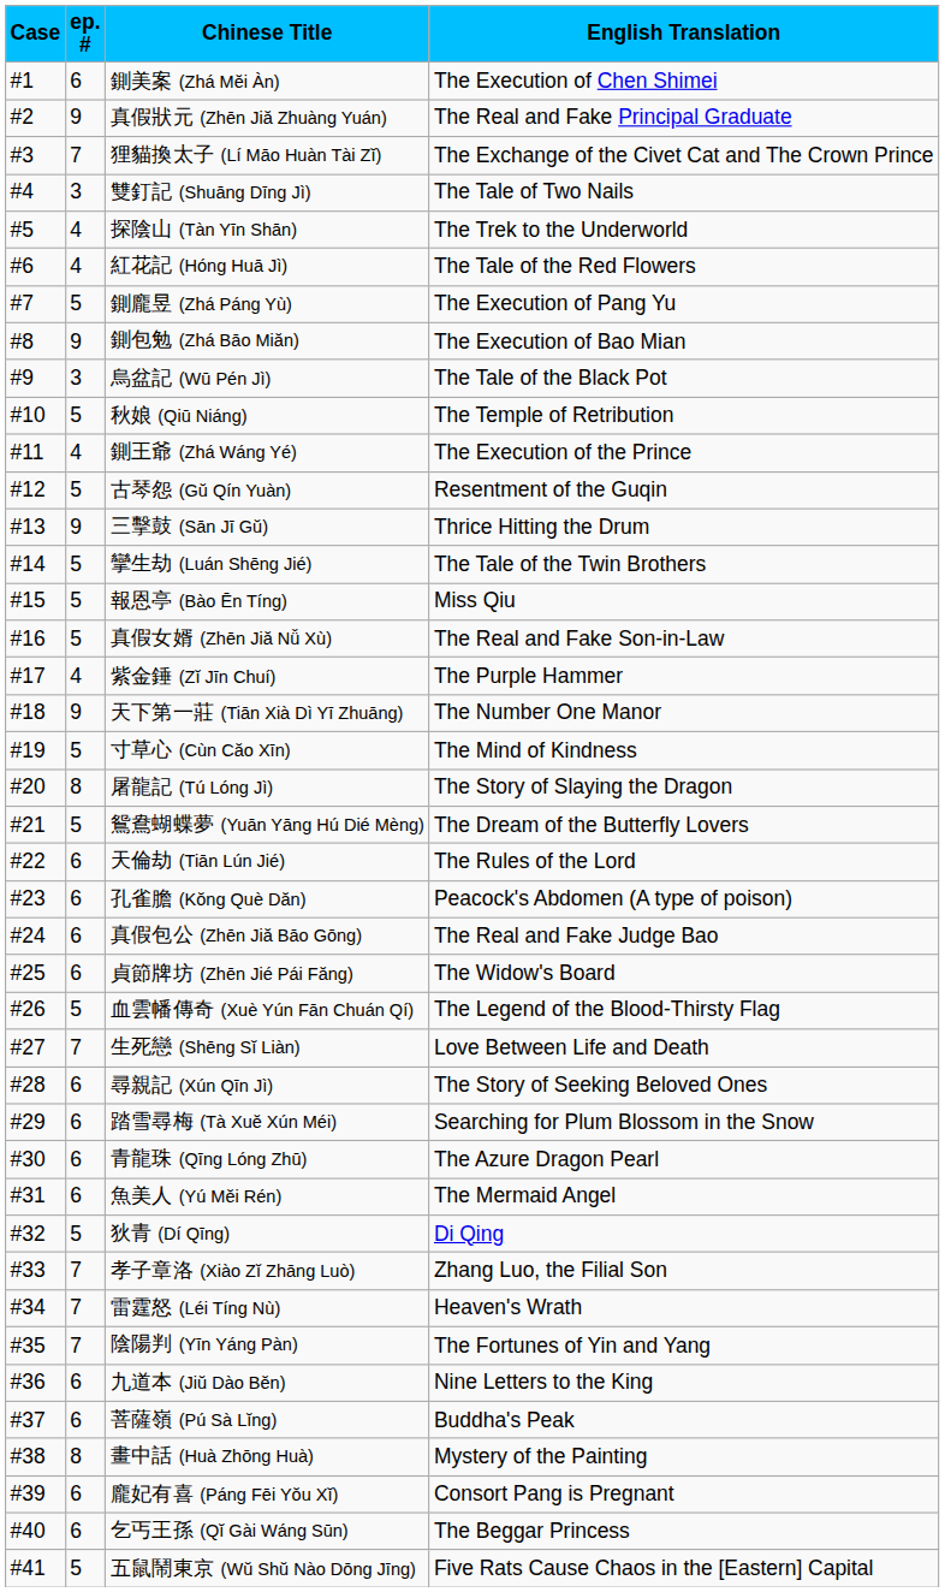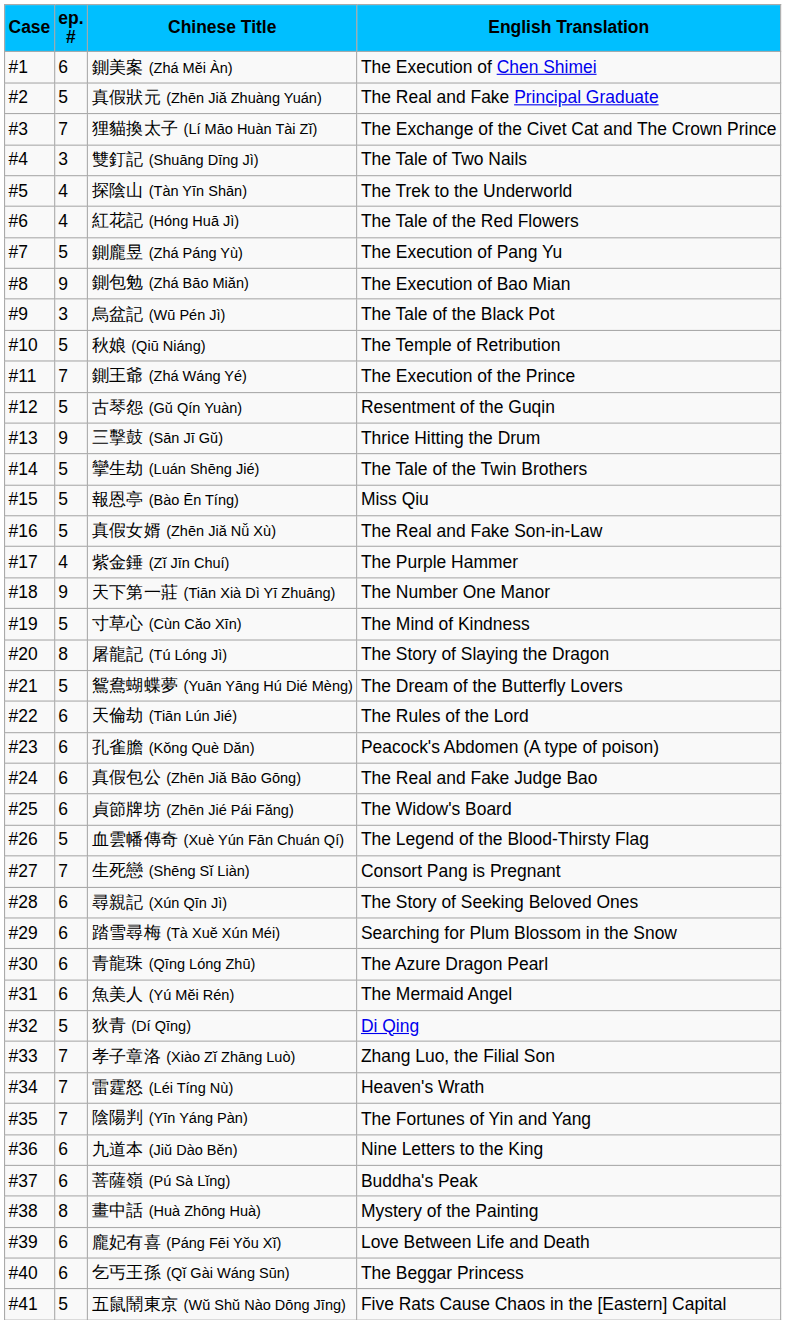 <table class="wikitable">
 <tr>
 <th style="background-color: #00BFFF" width="20">Case</th>
 <th style="background-color: #00BFFF">ep.<br>#</th>
 <th style="background-color: #00BFFF">Chinese Title</th>
 <th style="background-color: #00BFFF">English Translation</th>
 </tr>
 <tr>
 <td>#1</td>
 <td>6</td>
 <td>鍘美案 <small>(Zhá Mĕi Àn)</small></td>
 <td>The Execution of <a href='#'>Chen Shimei</a></td>
 </tr>
 <tr>
 <td>#2</td>
-<td>9</td>
+<td>5</td>
 <td>真假狀元 <small>(Zhēn Jiă Zhuàng Yuán)</small></td>
 <td>The Real and Fake <a href='#'>Principal Graduate</a></td>
 </tr>
 <tr>
 <td>#3</td>
 <td>7</td>
 <td>狸貓換太子 <small>(Lí Māo Huàn Tài Zĭ)</small></td>
 <td>The Exchange of the Civet Cat and The Crown Prince</td>
 </tr>
 <tr>
 <td>#4</td>
 <td>3</td>
 <td>雙釘記 <small>(Shuāng Dīng Jì)</small></td>
 <td>The Tale of Two Nails</td>
 </tr>
 <tr>
 <td>#5</td>
 <td>4</td>
 <td>探陰山 <small>(Tàn Yīn Shān)</small></td>
 <td>The Trek to the Underworld</td>
 </tr>
 <tr>
 <td>#6</td>
 <td>4</td>
 <td>紅花記 <small>(Hóng Huā Jì)</small></td>
 <td>The Tale of the Red Flowers</td>
 </tr>
 <tr>
 <td>#7</td>
 <td>5</td>
 <td>鍘龐昱 <small>(Zhá Páng	Yù)</small></td>
 <td>The Execution of Pang Yu</td>
 </tr>
 <tr>
 <td>#8</td>
 <td>9</td>
 <td>鍘包勉 <small>(Zhá Bāo Miăn)</small></td>
 <td>The Execution of Bao Mian</td>
 </tr>
 <tr>
 <td>#9</td>
 <td>3</td>
 <td>烏盆記 <small>(Wū Pén Jì)</small></td>
 <td>The Tale of the Black Pot</td>
 </tr>
 <tr>
 <td>#10</td>
 <td>5</td>
 <td>秋娘 <small>(Qiū Niáng)</small></td>
 <td>The Temple of Retribution</td>
 </tr>
 <tr>
 <td>#11</td>
-<td>4</td>
+<td>7</td>
 <td>鍘王爺 <small>(Zhá Wáng	Yé)</small></td>
 <td>The Execution of the Prince</td>
 </tr>
 <tr>
 <td>#12</td>
 <td>5</td>
 <td>古琴怨 <small>(Gŭ Qín Yuàn)</small></td>
 <td>Resentment of the Guqin</td>
 </tr>
 <tr>
 <td>#13</td>
 <td>9</td>
 <td>三擊鼓 <small>(Sān Jī Gŭ)</small></td>
 <td>Thrice Hitting the Drum</td>
 </tr>
 <tr>
 <td>#14</td>
 <td>5</td>
 <td>攣生劫 <small>(Luán Shēng Jié)</small></td>
 <td>The Tale of the Twin Brothers</td>
 </tr>
 <tr>
 <td>#15</td>
 <td>5</td>
 <td>報恩亭 <small>(Bào Ēn Tíng)</small></td>
 <td>Miss Qiu</td>
 </tr>
 <tr>
 <td>#16</td>
 <td>5</td>
 <td>真假女婿 <small>(Zhēn Jiă Nǚ Xù)</small></td>
 <td>The Real and Fake Son-in-Law</td>
 </tr>
 <tr>
 <td>#17</td>
 <td>4</td>
 <td>紫金錘 <small>(Zĭ Jīn Chuí)</small></td>
 <td>The Purple Hammer</td>
 </tr>
 <tr>
 <td>#18</td>
 <td>9</td>
 <td>天下第一莊 <small>(Tiān Xià Dì Yī Zhuāng)</small></td>
 <td>The Number One Manor</td>
 </tr>
 <tr>
 <td>#19</td>
 <td>5</td>
 <td>寸草心 <small>(Cùn Căo Xīn)</small></td>
 <td>The Mind of Kindness</td>
 </tr>
 <tr>
 <td>#20</td>
 <td>8</td>
 <td>屠龍記 <small>(Tú Lóng Jì)</small></td>
 <td>The Story of Slaying the Dragon</td>
 </tr>
 <tr>
 <td>#21</td>
 <td>5</td>
 <td>鴛鴦蝴蝶夢 <small>(Yuān Yāng Hú Dié Mèng)</small></td>
 <td>The Dream of the Butterfly Lovers</td>
 </tr>
 <tr>
 <td>#22</td>
 <td>6</td>
 <td>天倫劫 <small>(Tiān Lún Jié)</small></td>
 <td>The Rules of the Lord</td>
 </tr>
 <tr>
 <td>#23</td>
 <td>6</td>
 <td>孔雀膽 <small>(Kŏng Què	Dăn)</small></td>
 <td>Peacock's Abdomen (A type of poison)</td>
 </tr>
 <tr>
 <td>#24</td>
 <td>6</td>
 <td>真假包公 <small>(Zhēn Jiă Bāo Gōng)</small></td>
 <td>The Real and Fake Judge Bao</td>
 </tr>
 <tr>
 <td>#25</td>
 <td>6</td>
 <td>貞節牌坊 <small>(Zhēn Jié Pái Făng)</small></td>
 <td>The Widow's Board</td>
 </tr>
 <tr>
 <td>#26</td>
 <td>5</td>
 <td>血雲幡傳奇 <small>(Xuè Yún Fān Chuán Qí)</small></td>
 <td>The Legend of the Blood-Thirsty Flag</td>
 </tr>
 <tr>
 <td>#27</td>
 <td>7</td>
 <td>生死戀 <small>(Shēng Sĭ Liàn)</small></td>
-<td>Love Between Life and Death</td>
+<td>Consort Pang is Pregnant</td>
 </tr>
 <tr>
 <td>#28</td>
 <td>6</td>
 <td>尋親記 <small>(Xún Qīn Jì)</small></td>
 <td>The Story of Seeking Beloved Ones</td>
 </tr>
 <tr>
 <td>#29</td>
 <td>6</td>
 <td>踏雪尋梅 <small>(Tà Xuĕ	Xún Méi)</small></td>
 <td>Searching for Plum Blossom in the Snow</td>
 </tr>
 <tr>
 <td>#30</td>
 <td>6</td>
 <td>青龍珠 <small>(Qīng Lóng Zhū)</small></td>
 <td>The Azure Dragon Pearl</td>
 </tr>
 <tr>
 <td>#31</td>
 <td>6</td>
 <td>魚美人 <small>(Yú Mĕi Rén)</small></td>
 <td>The Mermaid Angel</td>
 </tr>
 <tr>
 <td>#32</td>
 <td>5</td>
 <td>狄青 <small>(Dí Qīng)</small></td>
 <td><a href='#'>Di Qing</a></td>
 </tr>
 <tr>
 <td>#33</td>
 <td>7</td>
 <td>孝子章洛 <small>(Xiào Zĭ Zhāng Luò)</small></td>
 <td>Zhang Luo, the Filial Son</td>
 </tr>
 <tr>
 <td>#34</td>
 <td>7</td>
 <td>雷霆怒 <small>(Léi Tíng Nù)</small></td>
 <td>Heaven's Wrath</td>
 </tr>
 <tr>
 <td>#35</td>
 <td>7</td>
 <td>陰陽判 <small>(Yīn Yáng	Pàn)</small></td>
 <td>The Fortunes of Yin and Yang</td>
 </tr>
 <tr>
 <td>#36</td>
 <td>6</td>
 <td>九道本 <small>(Jiŭ Dào Bĕn)</small></td>
 <td>Nine Letters to the King</td>
 </tr>
 <tr>
 <td>#37</td>
 <td>6</td>
 <td>菩薩嶺 <small>(Pú Sà Lĭng)</small></td>
 <td>Buddha's Peak</td>
 </tr>
 <tr>
 <td>#38</td>
 <td>8</td>
 <td>畫中話 <small>(Huà Zhōng Huà)</small></td>
 <td>Mystery of the Painting</td>
 </tr>
 <tr>
 <td>#39</td>
 <td>6</td>
 <td>龐妃有喜 <small>(Páng Fēi Yŏu Xĭ)</small></td>
-<td>Consort Pang is Pregnant</td>
+<td>Love Between Life and Death</td>
 </tr>
 <tr>
 <td>#40</td>
 <td>6</td>
 <td>乞丐王孫 <small>(Qĭ Gài Wáng Sūn)</small></td>
 <td>The Beggar Princess</td>
 </tr>
 <tr>
 <td>#41</td>
 <td>5</td>
 <td>五鼠鬧東京 <small>(Wŭ Shŭ Nào Dōng Jīng)</small></td>
 <td>Five Rats Cause Chaos in the [Eastern] Capital</td>
 </tr>
 </table>
